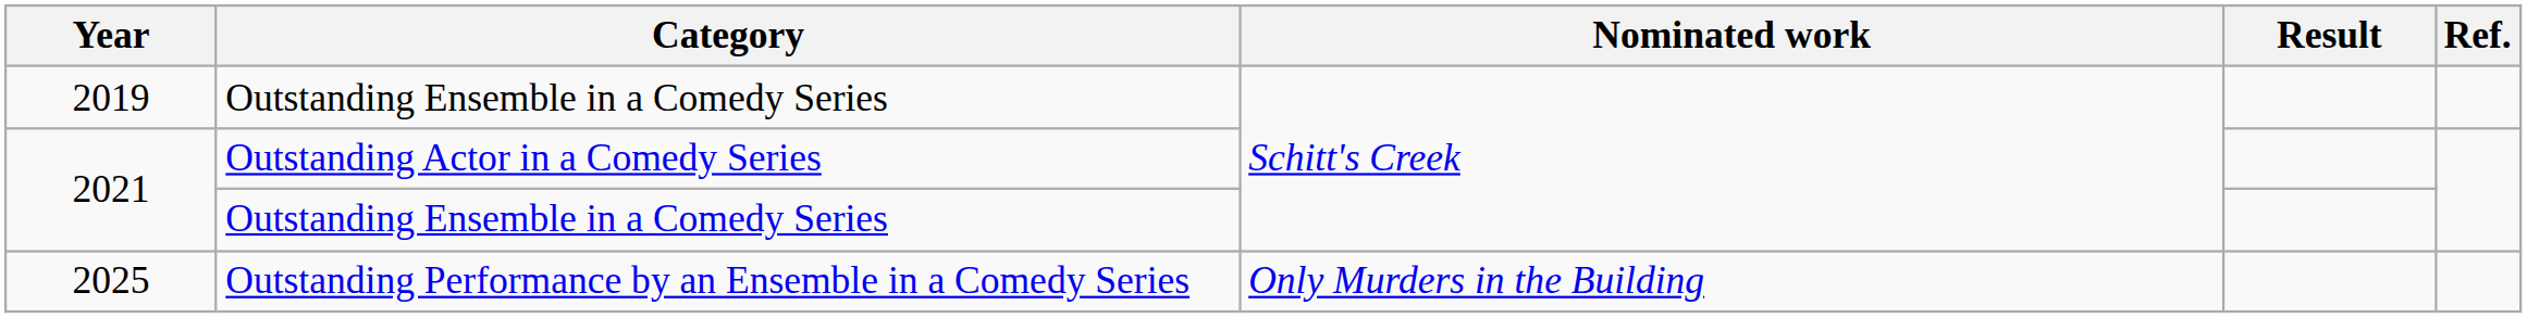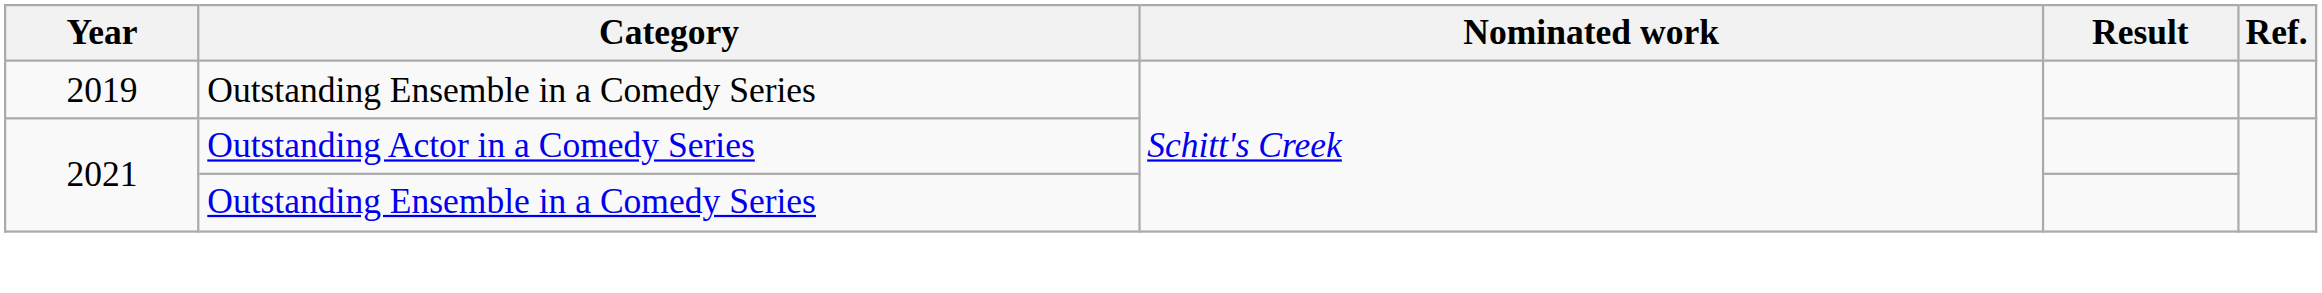 <table class=wikitable>
 <tr>
 <th scope="col" style="width:5em;">Year</th>
 <th scope="col" style="width:26em;">Category</th>
 <th scope="col" style="width:25em;">Nominated work</th>
 <th scope="col" style="width:5em;">Result</th>
 <th>Ref.</th>
 </tr>
 <tr>
 <td style="text-align:center;">2019</td>
 <td>Outstanding Ensemble in a Comedy Series</td>
 <td rowspan=3><em><a href='#'>Schitt's Creek</a></em></td>
 <td></td>
 <td></td>
 </tr>
 <tr>
 <td style="text-align:center;", rowspan=2>2021</td>
 <td><a href='#'>Outstanding Actor in a Comedy Series</a></td>
 <td></td>
 <td rowspan="2"></td>
 </tr>
 <tr>
 <td><a href='#'>Outstanding Ensemble in a Comedy Series</a></td>
 <td></td>
 </tr>
-<tr>
-<td style="text-align:center;">2025</td>
-<td><a href='#'>Outstanding Performance by an Ensemble in a Comedy Series</a></td>
-<td><em><a href='#'>Only Murders in the Building</a></em></td>
-<td></td>
-<td></td>
-</tr>
 </table>
